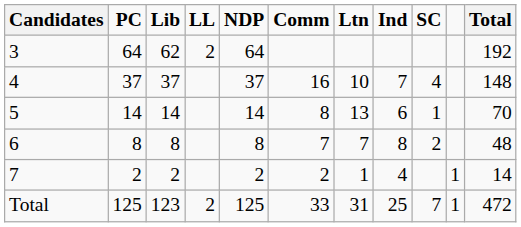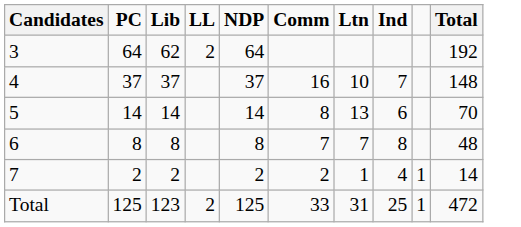 <table class="wikitable" style="text-align:right;">
 <tr>
 <th>Candidates</th>
 <td><strong>PC</strong></td>
 <td><strong>Lib</strong></td>
 <td><strong>LL</strong></td>
 <td><strong>NDP</strong></td>
 <td><strong>Comm</strong></td>
 <td><strong>Ltn</strong></td>
 <td><strong>Ind</strong></td>
-<td><strong>SC</strong></td>
 <td><strong></strong></td>
 <th>Total</th>
 </tr>
 <tr>
 <td style="text-align:left;">3</td>
 <td>64</td>
 <td>62</td>
 <td>2</td>
 <td>64</td>
-<td></td>
 <td></td>
 <td></td>
 <td></td>
 <td></td>
 <td>192</td>
 </tr>
 <tr>
 <td style="text-align:left;">4</td>
 <td>37</td>
 <td>37</td>
 <td></td>
 <td>37</td>
 <td>16</td>
 <td>10</td>
 <td>7</td>
-<td>4</td>
 <td></td>
 <td>148</td>
 </tr>
 <tr>
 <td style="text-align:left;">5</td>
 <td>14</td>
 <td>14</td>
 <td></td>
 <td>14</td>
 <td>8</td>
 <td>13</td>
 <td>6</td>
-<td>1</td>
 <td></td>
 <td>70</td>
 </tr>
 <tr>
 <td style="text-align:left;">6</td>
 <td>8</td>
 <td>8</td>
 <td></td>
 <td>8</td>
 <td>7</td>
 <td>7</td>
 <td>8</td>
-<td>2</td>
 <td></td>
 <td>48</td>
 </tr>
 <tr>
 <td style="text-align:left;">7</td>
 <td>2</td>
 <td>2</td>
 <td></td>
 <td>2</td>
 <td>2</td>
 <td>1</td>
 <td>4</td>
-<td></td>
 <td>1</td>
 <td>14</td>
 </tr>
 <tr>
 <td style="text-align:left;">Total</td>
 <td>125</td>
 <td>123</td>
 <td>2</td>
 <td>125</td>
 <td>33</td>
 <td>31</td>
 <td>25</td>
-<td>7</td>
 <td>1</td>
 <td>472</td>
 </tr>
 </table>
